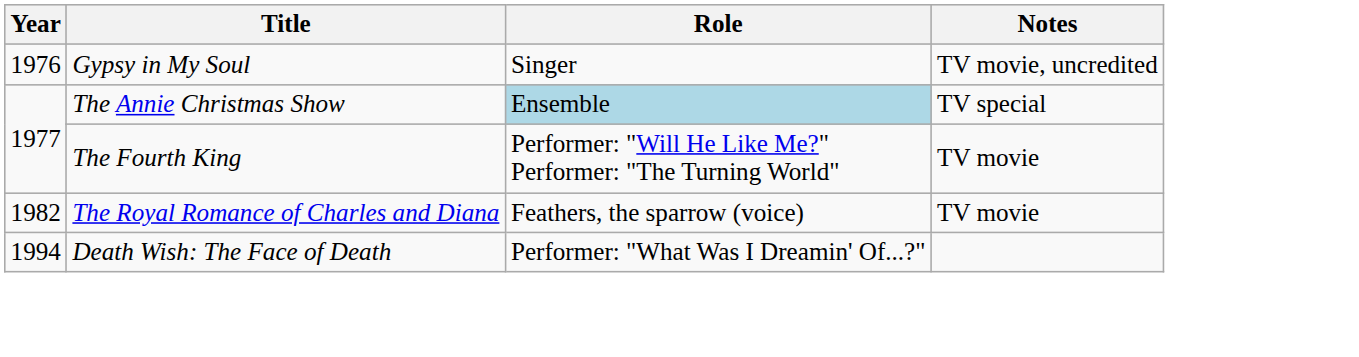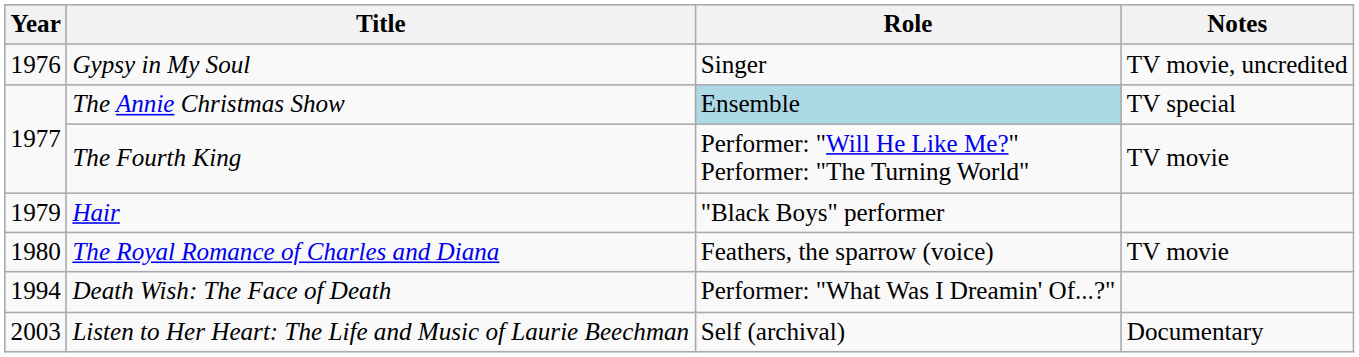 <table class="wikitable">
 <tr>
 <th>Year</th>
 <th>Title</th>
 <th>Role</th>
 <th>Notes</th>
 </tr>
 <tr>
 <td>1976</td>
 <td><em>Gypsy in My Soul</em></td>
 <td>Singer</td>
 <td>TV movie, uncredited</td>
 </tr>
 <tr>
 <td rowspan="2">1977</td>
 <td><em>The <a href='#'>Annie</a> Christmas Show</em></td>
 <td style="background: lightblue;">Ensemble</td>
 <td>TV special</td>
 </tr>
 <tr>
 <td><em>The Fourth King</em></td>
 <td>Performer: "<a href='#'>Will He Like Me?</a>"<br>Performer: "The Turning World"</td>
 <td>TV movie</td>
 </tr>
 <tr>
-<td>1982</td>
+<td>1979</td>
+<td><a href='#'><em>Hair</em></a></td>
+<td>"Black Boys" performer</td>
+<td></td>
+</tr>
+<tr>
+<td>1980</td>
 <td><em><a href='#'>The Royal Romance of Charles and Diana</a></em></td>
 <td>Feathers, the sparrow (voice)</td>
 <td>TV movie</td>
 </tr>
 <tr>
 <td>1994</td>
 <td><em>Death Wish: The Face of Death</em></td>
 <td>Performer: "What Was I Dreamin' Of...?"</td>
 <td></td>
 </tr>
+<tr>
+<td>2003</td>
+<td><em>Listen to Her Heart: The Life and Music of Laurie Beechman</em></td>
+<td>Self (archival)</td>
+<td>Documentary</td>
+</tr>
 </table>
